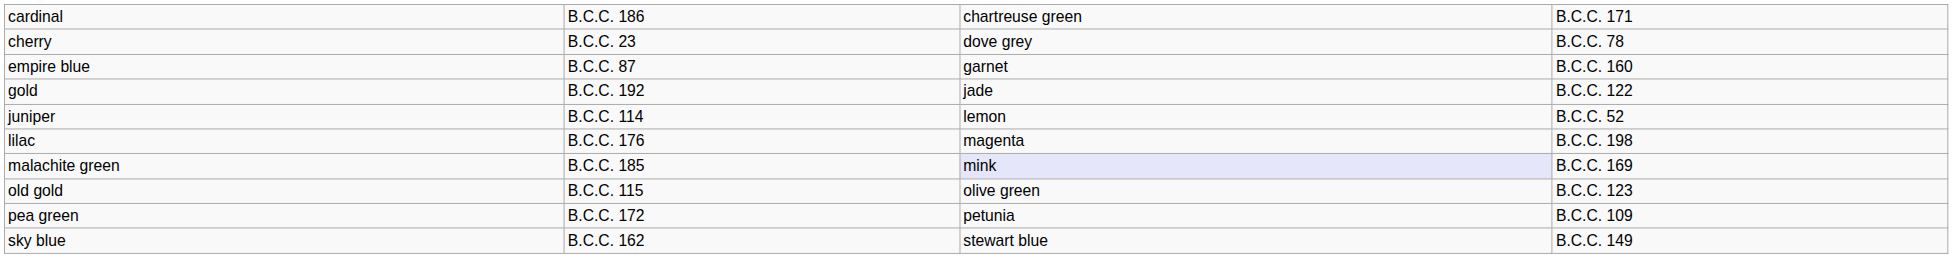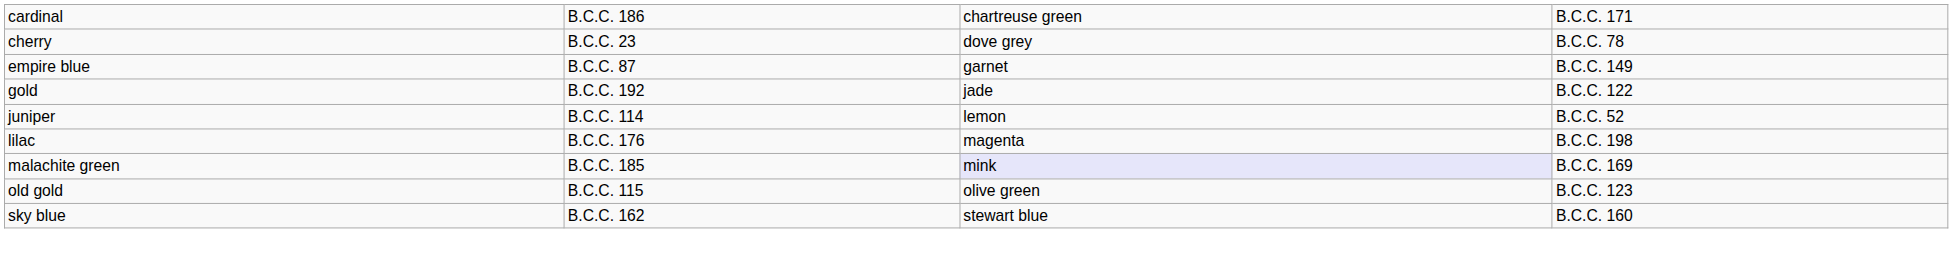 <table class="wikitable" width="100%">
 <tr valign="top">
 <td>cardinal</td>
 <td>B.C.C. 186</td>
 <td>chartreuse green</td>
 <td>B.C.C. 171</td>
 </tr>
 <tr valign="top">
 <td>cherry</td>
 <td>B.C.C. 23</td>
 <td>dove grey</td>
 <td>B.C.C. 78</td>
 </tr>
 <tr valign="top">
 <td>empire blue</td>
 <td>B.C.C. 87</td>
 <td>garnet</td>
-<td>B.C.C. 160</td>
+<td>B.C.C. 149</td>
 </tr>
 <tr valign="top">
 <td>gold</td>
 <td>B.C.C. 192</td>
 <td>jade</td>
 <td>B.C.C. 122</td>
 </tr>
 <tr valign="top">
 <td>juniper</td>
 <td>B.C.C. 114</td>
 <td>lemon</td>
 <td>B.C.C. 52</td>
 </tr>
 <tr valign="top">
 <td>lilac</td>
 <td>B.C.C. 176</td>
 <td>magenta</td>
 <td>B.C.C. 198</td>
 </tr>
 <tr valign="top">
 <td>malachite green</td>
 <td>B.C.C. 185</td>
 <td style="background: lavender;">mink</td>
 <td>B.C.C. 169</td>
 </tr>
 <tr valign="top">
 <td>old gold</td>
 <td>B.C.C. 115</td>
 <td>olive green</td>
 <td>B.C.C. 123</td>
 </tr>
 <tr valign="top">
-<td>pea green</td>
-<td>B.C.C. 172</td>
-<td>petunia</td>
-<td>B.C.C. 109</td>
-</tr>
-<tr valign="top">
 <td>sky blue</td>
 <td>B.C.C. 162</td>
 <td>stewart blue</td>
-<td>B.C.C. 149</td>
+<td>B.C.C. 160</td>
 </tr>
 </table>
